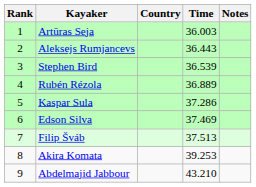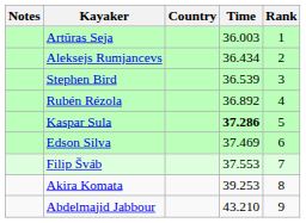 <table class="wikitable" style="text-align:center">
 <tr>
-<th>Rank</th>
+<th>Notes</th>
 <th>Kayaker</th>
 <th>Country</th>
 <th>Time</th>
-<th>Notes</th>
+<th>Rank</th>
 </tr>
 <tr bgcolor=bbffbb>
-<td>1</td>
+<td></td>
 <td align="left"><a href='#'>Artūras Seja</a></td>
 <td align="left"></td>
 <td>36.003</td>
-<td></td>
+<td>1</td>
 </tr>
 <tr bgcolor=bbffbb>
-<td>2</td>
+<td></td>
 <td align="left"><a href='#'>Aleksejs Rumjancevs</a></td>
 <td align="left"></td>
-<td>36.443</td>
-<td></td>
+<td>36.434</td>
+<td>2</td>
 </tr>
 <tr bgcolor=bbffbb>
-<td>3</td>
+<td></td>
 <td align="left"><a href='#'>Stephen Bird</a></td>
 <td align="left"></td>
 <td>36.539</td>
-<td></td>
+<td>3</td>
 </tr>
 <tr bgcolor=bbffbb>
-<td>4</td>
+<td></td>
 <td align="left"><a href='#'>Rubén Rézola</a></td>
 <td align="left"></td>
-<td>36.889</td>
-<td></td>
+<td>36.892</td>
+<td>4</td>
 </tr>
 <tr bgcolor=bbffbb>
-<td>5</td>
+<td></td>
 <td align="left"><a href='#'>Kaspar Sula</a></td>
 <td align="left"></td>
-<td>37.286</td>
-<td></td>
+<td><strong>37.286</strong></td>
+<td>5</td>
 </tr>
 <tr bgcolor=bbffbb>
-<td>6</td>
+<td></td>
 <td align="left"><a href='#'>Edson Silva</a></td>
 <td align="left"></td>
 <td>37.469</td>
-<td></td>
+<td>6</td>
 </tr>
 <tr bgcolor=ddffdd>
-<td>7</td>
+<td></td>
 <td align="left"><a href='#'>Filip Šváb</a></td>
 <td align="left"></td>
-<td>37.513</td>
-<td></td>
+<td>37.553</td>
+<td>7</td>
 </tr>
 <tr>
-<td>8</td>
+<td></td>
 <td align="left"><a href='#'>Akira Komata</a></td>
 <td align="left"></td>
 <td>39.253</td>
-<td></td>
+<td>8</td>
 </tr>
 <tr>
-<td>9</td>
+<td></td>
 <td align="left"><a href='#'>Abdelmajid Jabbour</a></td>
 <td align="left"></td>
 <td>43.210</td>
-<td></td>
+<td>9</td>
 </tr>
 </table>
